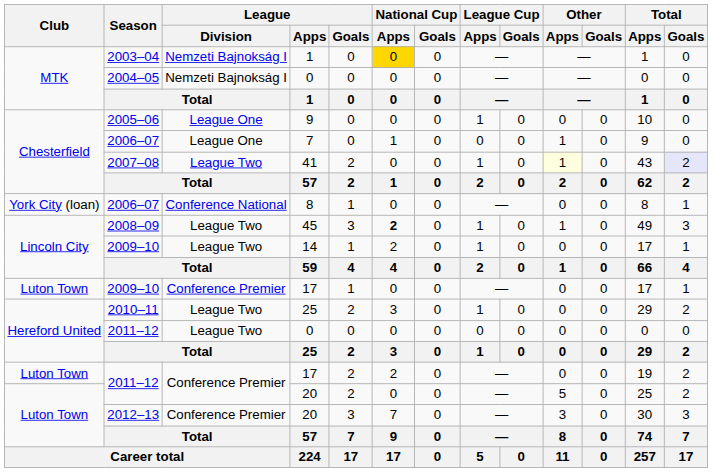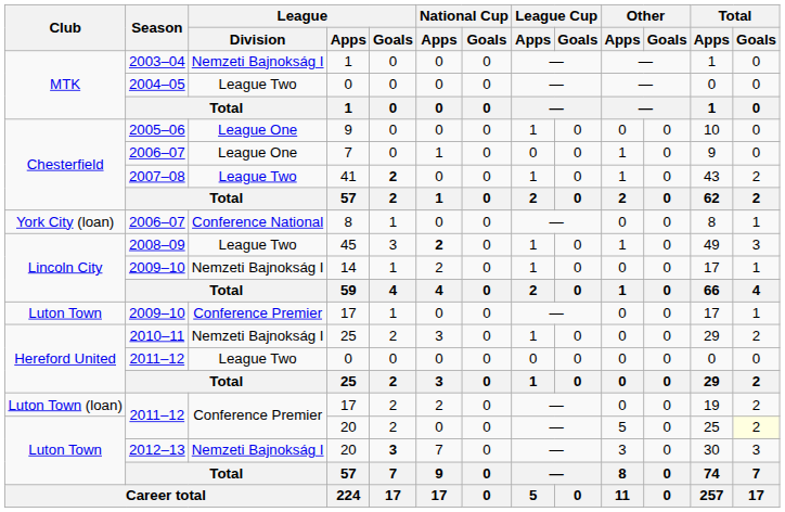 <table class="wikitable" style="text-align: center;">
 <tr>
 <th rowspan="2">Club</th>
 <th rowspan="2">Season</th>
 <th colspan="3">League</th>
 <th colspan="2">National Cup</th>
 <th colspan="2">League Cup</th>
 <th colspan="2">Other</th>
 <th colspan="2">Total</th>
 </tr>
 <tr>
 <th>Division</th>
 <th>Apps</th>
 <th>Goals</th>
 <th>Apps</th>
 <th>Goals</th>
 <th>Apps</th>
 <th>Goals</th>
 <th>Apps</th>
 <th>Goals</th>
 <th>Apps</th>
 <th>Goals</th>
 </tr>
 <tr>
 <td rowspan="3" valign="center"><a href='#'>MTK</a></td>
 <td><a href='#'>2003–04</a></td>
 <td><a href='#'>Nemzeti Bajnokság I</a></td>
 <td>1</td>
 <td>0</td>
-<td style="background: gold;">0</td>
+<td>0</td>
 <td>0</td>
 <td colspan="2">—</td>
 <td colspan="2">—</td>
 <td>1</td>
 <td>0</td>
 </tr>
 <tr>
 <td><a href='#'>2004–05</a></td>
-<td>Nemzeti Bajnokság I</td>
+<td>League Two</td>
 <td>0</td>
 <td>0</td>
 <td>0</td>
 <td>0</td>
 <td colspan="2">—</td>
 <td colspan="2">—</td>
 <td>0</td>
 <td>0</td>
 </tr>
 <tr>
 <th colspan="2">Total</th>
 <th>1</th>
 <th>0</th>
 <th>0</th>
 <th>0</th>
 <th colspan="2">—</th>
 <th colspan="2">—</th>
 <th>1</th>
 <th>0</th>
 </tr>
 <tr>
 <td rowspan="4" valign="center"><a href='#'>Chesterfield</a></td>
 <td><a href='#'>2005–06</a></td>
 <td><a href='#'>League One</a></td>
 <td>9</td>
 <td>0</td>
 <td>0</td>
 <td>0</td>
 <td>1</td>
 <td>0</td>
 <td>0</td>
 <td>0</td>
 <td>10</td>
 <td>0</td>
 </tr>
 <tr>
 <td><a href='#'>2006–07</a></td>
 <td>League One</td>
 <td>7</td>
 <td>0</td>
 <td>1</td>
 <td>0</td>
 <td>0</td>
 <td>0</td>
 <td>1</td>
 <td>0</td>
 <td>9</td>
 <td>0</td>
 </tr>
 <tr>
 <td><a href='#'>2007–08</a></td>
 <td><a href='#'>League Two</a></td>
 <td>41</td>
-<td>2</td>
+<td><strong>2</strong></td>
 <td>0</td>
 <td>0</td>
 <td>1</td>
 <td>0</td>
-<td style="background: lightyellow;">1</td>
+<td>1</td>
 <td>0</td>
 <td>43</td>
-<td style="background: lavender;">2</td>
+<td>2</td>
 </tr>
 <tr>
 <th colspan="2">Total</th>
 <th>57</th>
 <th>2</th>
 <th>1</th>
 <th>0</th>
 <th>2</th>
 <th>0</th>
 <th>2</th>
 <th>0</th>
 <th>62</th>
 <th>2</th>
 </tr>
 <tr>
 <td rowspan="1" valign="center"><a href='#'>York City</a> (loan)</td>
 <td><a href='#'>2006–07</a></td>
 <td><a href='#'>Conference National</a></td>
 <td>8</td>
 <td>1</td>
 <td>0</td>
 <td>0</td>
 <td colspan="2">—</td>
 <td>0</td>
 <td>0</td>
 <td>8</td>
 <td>1</td>
 </tr>
 <tr>
 <td rowspan="3" valign="center"><a href='#'>Lincoln City</a></td>
 <td><a href='#'>2008–09</a></td>
 <td>League Two</td>
 <td>45</td>
 <td>3</td>
 <td><strong>2</strong></td>
 <td>0</td>
 <td>1</td>
 <td>0</td>
 <td>1</td>
 <td>0</td>
 <td>49</td>
 <td>3</td>
 </tr>
 <tr>
 <td><a href='#'>2009–10</a></td>
-<td>League Two</td>
+<td>Nemzeti Bajnokság I</td>
 <td>14</td>
 <td>1</td>
 <td>2</td>
 <td>0</td>
 <td>1</td>
 <td>0</td>
 <td>0</td>
 <td>0</td>
 <td>17</td>
 <td>1</td>
 </tr>
 <tr>
 <th colspan="2">Total</th>
 <th>59</th>
 <th>4</th>
 <th>4</th>
 <th>0</th>
 <th>2</th>
 <th>0</th>
 <th>1</th>
 <th>0</th>
 <th>66</th>
 <th>4</th>
 </tr>
 <tr>
 <td rowspan="1" valign="center"><a href='#'>Luton Town</a></td>
 <td><a href='#'>2009–10</a></td>
 <td><a href='#'>Conference Premier</a></td>
 <td>17</td>
 <td>1</td>
 <td>0</td>
 <td>0</td>
 <td colspan="2">—</td>
 <td>0</td>
 <td>0</td>
 <td>17</td>
 <td>1</td>
 </tr>
 <tr>
 <td rowspan="3" valign="center"><a href='#'>Hereford United</a></td>
 <td><a href='#'>2010–11</a></td>
-<td>League Two</td>
+<td>Nemzeti Bajnokság I</td>
 <td>25</td>
 <td>2</td>
 <td>3</td>
 <td>0</td>
 <td>1</td>
 <td>0</td>
 <td>0</td>
 <td>0</td>
 <td>29</td>
 <td>2</td>
 </tr>
 <tr>
 <td><a href='#'>2011–12</a></td>
 <td>League Two</td>
 <td>0</td>
 <td>0</td>
 <td>0</td>
 <td>0</td>
 <td>0</td>
 <td>0</td>
 <td>0</td>
 <td>0</td>
 <td>0</td>
 <td>0</td>
 </tr>
 <tr>
 <th colspan="2">Total</th>
 <th>25</th>
 <th>2</th>
 <th>3</th>
 <th>0</th>
 <th>1</th>
 <th>0</th>
 <th>0</th>
 <th>0</th>
 <th>29</th>
 <th>2</th>
 </tr>
 <tr>
-<td rowspan="1" valign="center"><a href='#'>Luton Town</a></td>
+<td rowspan="1" valign="center"><a href='#'>Luton Town</a> (loan)</td>
 <td rowspan="2"><a href='#'>2011–12</a></td>
 <td rowspan="2">Conference Premier</td>
 <td>17</td>
 <td>2</td>
 <td>2</td>
 <td>0</td>
 <td colspan="2">—</td>
 <td>0</td>
 <td>0</td>
 <td>19</td>
 <td>2</td>
 </tr>
 <tr>
 <td rowspan="3" valign="center"><a href='#'>Luton Town</a></td>
 <td>20</td>
 <td>2</td>
 <td>0</td>
 <td>0</td>
 <td colspan="2">—</td>
 <td>5</td>
 <td>0</td>
 <td>25</td>
-<td>2</td>
+<td style="background: lightyellow;">2</td>
 </tr>
 <tr>
 <td><a href='#'>2012–13</a></td>
-<td>Conference Premier</td>
+<td><a href='#'>Nemzeti Bajnokság I</a></td>
 <td>20</td>
-<td>3</td>
+<td><strong>3</strong></td>
 <td>7</td>
 <td>0</td>
 <td colspan="2">—</td>
 <td>3</td>
 <td>0</td>
 <td>30</td>
 <td>3</td>
 </tr>
 <tr>
 <th colspan="2">Total</th>
 <th>57</th>
 <th>7</th>
 <th>9</th>
 <th>0</th>
 <th colspan="2">—</th>
 <th>8</th>
 <th>0</th>
 <th>74</th>
 <th>7</th>
 </tr>
 <tr>
 <th colspan="3">Career total</th>
 <th>224</th>
 <th>17</th>
 <th>17</th>
 <th>0</th>
 <th>5</th>
 <th>0</th>
 <th>11</th>
 <th>0</th>
 <th>257</th>
 <th>17</th>
 </tr>
 </table>
